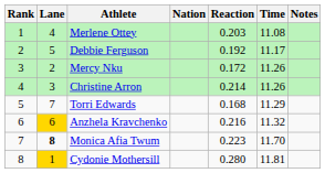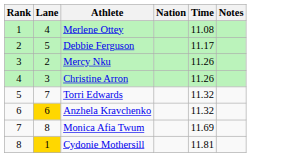 <table class="wikitable sortable" style="text-align:center">
 <tr>
 <th>Rank</th>
 <th>Lane</th>
 <th>Athlete</th>
 <th>Nation</th>
-<th>Reaction</th>
 <th>Time</th>
 <th>Notes</th>
 </tr>
 <tr bgcolor = "bbf3bb">
 <td align="center">1</td>
 <td align="center">4</td>
 <td align="left"><a href='#'>Merlene Ottey</a></td>
 <td align="left"></td>
-<td align="center">0.203</td>
 <td align="center">11.08</td>
 <td align="center"></td>
 </tr>
 <tr bgcolor = "bbf3bb">
 <td align="center">2</td>
 <td align="center">5</td>
 <td align="left"><a href='#'>Debbie Ferguson</a></td>
 <td align="left"></td>
-<td align="center">0.192</td>
 <td align="center">11.17</td>
 <td align="center"></td>
 </tr>
 <tr bgcolor = "bbf3bb">
 <td align="center">3</td>
 <td align="center">2</td>
 <td align="left"><a href='#'>Mercy Nku</a></td>
 <td align="left"></td>
-<td align="center">0.172</td>
 <td align="center">11.26</td>
 <td align="center"></td>
 </tr>
 <tr bgcolor = "bbf3bb">
 <td align="center">4</td>
 <td align="center">3</td>
 <td align="left"><a href='#'>Christine Arron</a></td>
 <td align="left"></td>
-<td align="center">0.214</td>
 <td align="center">11.26</td>
 <td align="center"></td>
 </tr>
 <tr>
 <td align="center">5</td>
 <td align="center">7</td>
 <td align="left"><a href='#'>Torri Edwards</a></td>
 <td align="left"></td>
-<td align="center">0.168</td>
-<td align="center">11.29</td>
+<td align="center">11.32</td>
 <td align="center"></td>
 </tr>
 <tr>
 <td align="center">6</td>
 <td align="center" style="background: gold;">6</td>
 <td align="left"><a href='#'>Anzhela Kravchenko</a></td>
 <td align="left"></td>
-<td align="center">0.216</td>
 <td align="center">11.32</td>
 <td align="center"></td>
 </tr>
 <tr>
 <td align="center">7</td>
-<td align="center"><strong>8</strong></td>
+<td align="center">8</td>
 <td align="left"><a href='#'>Monica Afia Twum</a></td>
 <td align="left"></td>
-<td align="center">0.223</td>
-<td align="center">11.70</td>
+<td align="center">11.69</td>
 <td align="center"></td>
 </tr>
 <tr>
 <td align="center">8</td>
 <td align="center" style="background: gold;">1</td>
 <td align="left"><a href='#'>Cydonie Mothersill</a></td>
 <td align="left"></td>
-<td align="center">0.280</td>
 <td align="center">11.81</td>
 <td align="center"></td>
 </tr>
 </table>
